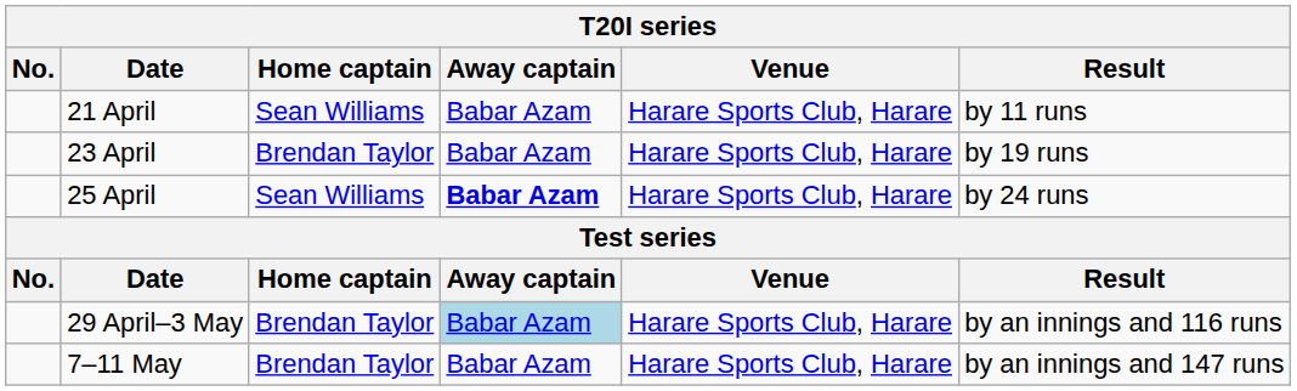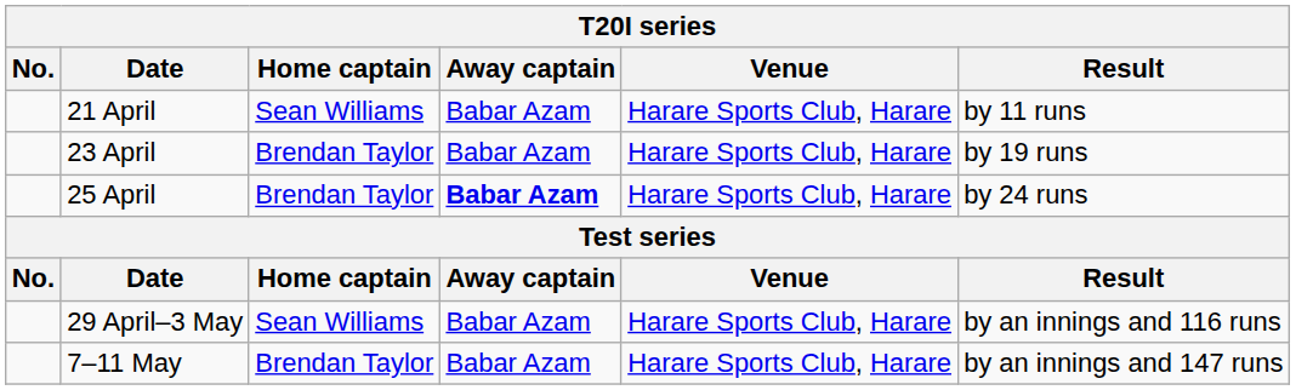 <table class="wikitable">
 <tr>
 <th colspan="9">T20I series</th>
 </tr>
 <tr>
 <th>No.</th>
 <th>Date</th>
 <th>Home captain</th>
 <th>Away captain</th>
 <th>Venue</th>
 <th>Result</th>
 </tr>
 <tr>
 <td></td>
 <td>21 April</td>
 <td><a href='#'>Sean Williams</a></td>
 <td><a href='#'>Babar Azam</a></td>
 <td><a href='#'>Harare Sports Club</a>, <a href='#'>Harare</a></td>
 <td> by 11 runs</td>
 </tr>
 <tr>
 <td></td>
 <td>23 April</td>
 <td><a href='#'>Brendan Taylor</a></td>
 <td><a href='#'>Babar Azam</a></td>
 <td><a href='#'>Harare Sports Club</a>, <a href='#'>Harare</a></td>
 <td> by 19 runs</td>
 </tr>
 <tr>
 <td></td>
 <td>25 April</td>
-<td><a href='#'>Sean Williams</a></td>
+<td><a href='#'>Brendan Taylor</a></td>
 <td><strong><a href='#'>Babar Azam</a></strong></td>
 <td><a href='#'>Harare Sports Club</a>, <a href='#'>Harare</a></td>
 <td> by 24 runs</td>
 </tr>
 <tr>
 <th colspan="9">Test series</th>
 </tr>
 <tr>
 <th>No.</th>
 <th>Date</th>
 <th>Home captain</th>
 <th>Away captain</th>
 <th>Venue</th>
 <th>Result</th>
 </tr>
 <tr>
 <td></td>
 <td>29 April–3 May</td>
-<td><a href='#'>Brendan Taylor</a></td>
-<td style="background: lightblue;"><a href='#'>Babar Azam</a></td>
+<td><a href='#'>Sean Williams</a></td>
+<td><a href='#'>Babar Azam</a></td>
 <td><a href='#'>Harare Sports Club</a>, <a href='#'>Harare</a></td>
 <td> by an innings and 116 runs</td>
 </tr>
 <tr>
 <td></td>
 <td>7–11 May</td>
 <td><a href='#'>Brendan Taylor</a></td>
 <td><a href='#'>Babar Azam</a></td>
 <td><a href='#'>Harare Sports Club</a>, <a href='#'>Harare</a></td>
 <td> by an innings and 147 runs</td>
 </tr>
 </table>
